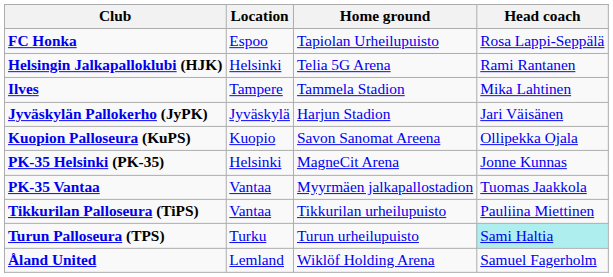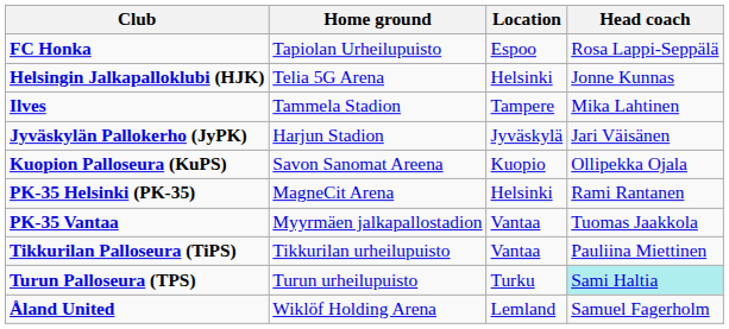 <table class="wikitable sortable">
 <tr>
 <th>Club</th>
+<th>Home ground</th>
 <th>Location</th>
-<th>Home ground</th>
 <th>Head coach</th>
 </tr>
 <tr>
 <td><strong><a href='#'>FC Honka</a></strong></td>
+<td><a href='#'>Tapiolan Urheilupuisto</a></td>
 <td><a href='#'>Espoo</a></td>
-<td><a href='#'>Tapiolan Urheilupuisto</a></td>
 <td> <a href='#'>Rosa Lappi-Seppälä</a></td>
 </tr>
 <tr>
 <td><strong><a href='#'>Helsingin Jalkapalloklubi</a> (HJK)</strong></td>
+<td><a href='#'>Telia 5G Arena</a></td>
 <td><a href='#'>Helsinki</a></td>
-<td><a href='#'>Telia 5G Arena</a></td>
-<td> <a href='#'>Rami Rantanen</a></td>
+<td> <a href='#'>Jonne Kunnas</a></td>
 </tr>
 <tr>
 <td><strong><a href='#'>Ilves</a></strong></td>
+<td><a href='#'>Tammela Stadion</a></td>
 <td><a href='#'>Tampere</a></td>
-<td><a href='#'>Tammela Stadion</a></td>
 <td> <a href='#'>Mika Lahtinen</a></td>
 </tr>
 <tr>
 <td><strong><a href='#'>Jyväskylän Pallokerho</a> (JyPK)</strong></td>
+<td><a href='#'>Harjun Stadion</a></td>
 <td><a href='#'>Jyväskylä</a></td>
-<td><a href='#'>Harjun Stadion</a></td>
 <td> <a href='#'>Jari Väisänen</a></td>
 </tr>
 <tr>
 <td><strong><a href='#'>Kuopion Palloseura</a> (KuPS)</strong></td>
+<td><a href='#'>Savon Sanomat Areena</a></td>
 <td><a href='#'>Kuopio</a></td>
-<td><a href='#'>Savon Sanomat Areena</a></td>
 <td> <a href='#'>Ollipekka Ojala</a></td>
 </tr>
 <tr>
 <td><strong><a href='#'>PK-35 Helsinki</a> (PK-35)</strong></td>
+<td><a href='#'>MagneCit Arena</a></td>
 <td><a href='#'>Helsinki</a></td>
-<td><a href='#'>MagneCit Arena</a></td>
-<td> <a href='#'>Jonne Kunnas</a></td>
+<td> <a href='#'>Rami Rantanen</a></td>
 </tr>
 <tr>
 <td><strong><a href='#'>PK-35 Vantaa</a></strong></td>
+<td><a href='#'>Myyrmäen jalkapallostadion</a></td>
 <td><a href='#'>Vantaa</a></td>
-<td><a href='#'>Myyrmäen jalkapallostadion</a></td>
 <td> <a href='#'>Tuomas Jaakkola</a></td>
 </tr>
 <tr>
 <td><strong><a href='#'>Tikkurilan Palloseura</a> (TiPS)</strong></td>
+<td><a href='#'>Tikkurilan urheilupuisto</a></td>
 <td><a href='#'>Vantaa</a></td>
-<td><a href='#'>Tikkurilan urheilupuisto</a></td>
 <td> <a href='#'>Pauliina Miettinen</a></td>
 </tr>
 <tr>
 <td><strong><a href='#'>Turun Palloseura</a> (TPS)</strong></td>
+<td><a href='#'>Turun urheilupuisto</a></td>
 <td><a href='#'>Turku</a></td>
-<td><a href='#'>Turun urheilupuisto</a></td>
 <td style="background: paleturquoise;"> <a href='#'>Sami Haltia</a></td>
 </tr>
 <tr>
 <td><strong><a href='#'>Åland United</a></strong></td>
+<td><a href='#'>Wiklöf Holding Arena</a></td>
 <td><a href='#'>Lemland</a></td>
-<td><a href='#'>Wiklöf Holding Arena</a></td>
 <td> <a href='#'>Samuel Fagerholm</a></td>
 </tr>
 </table>
